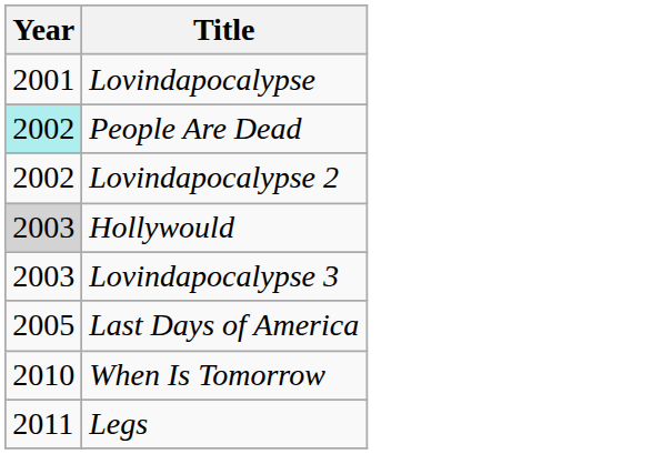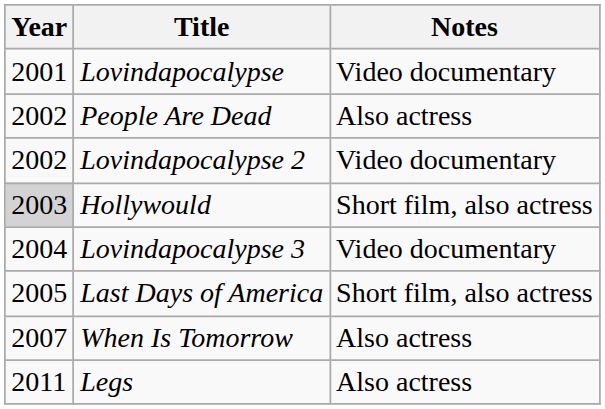 <table class="wikitable sortable">
 <tr>
 <th>Year</th>
 <th>Title</th>
+<th class="unsortable">Notes</th>
 </tr>
 <tr>
 <td>2001</td>
 <td><em>Lovindapocalypse</em></td>
+<td>Video documentary</td>
 </tr>
 <tr>
-<td style="background: paleturquoise;">2002</td>
+<td>2002</td>
 <td><em>People Are Dead</em></td>
+<td>Also actress</td>
 </tr>
 <tr>
 <td>2002</td>
 <td><em>Lovindapocalypse 2</em></td>
+<td>Video documentary</td>
 </tr>
 <tr>
 <td style="background: lightgrey;">2003</td>
 <td><em>Hollywould</em></td>
+<td>Short film, also actress</td>
 </tr>
 <tr>
-<td>2003</td>
+<td>2004</td>
 <td><em>Lovindapocalypse 3</em></td>
+<td>Video documentary</td>
 </tr>
 <tr>
 <td>2005</td>
 <td><em>Last Days of America</em></td>
+<td>Short film, also actress</td>
 </tr>
 <tr>
-<td>2010</td>
+<td>2007</td>
 <td><em>When Is Tomorrow</em></td>
+<td>Also actress</td>
 </tr>
 <tr>
 <td>2011</td>
 <td><em>Legs</em></td>
+<td>Also actress</td>
 </tr>
 </table>
